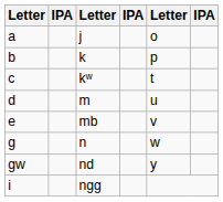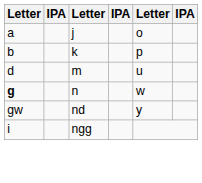 <table class="wikitable">
 <tr>
 <th>Letter</th>
 <th>IPA</th>
 <th>Letter</th>
 <th>IPA</th>
 <th>Letter</th>
 <th>IPA</th>
 </tr>
 <tr>
 <td>a</td>
 <td></td>
 <td>j</td>
 <td></td>
 <td>o</td>
 <td></td>
 </tr>
 <tr>
 <td>b</td>
 <td></td>
 <td>k</td>
 <td></td>
 <td>p</td>
 <td></td>
 </tr>
 <tr>
-<td>c</td>
-<td></td>
-<td>kʷ</td>
-<td></td>
-<td>t</td>
-<td></td>
-</tr>
-<tr>
 <td>d</td>
 <td></td>
 <td>m</td>
 <td></td>
 <td>u</td>
 <td></td>
 </tr>
 <tr>
-<td>e</td>
-<td></td>
-<td>mb</td>
-<td></td>
-<td>v</td>
-<td></td>
-</tr>
-<tr>
-<td>g</td>
+<td><strong>g</strong></td>
 <td></td>
 <td>n</td>
 <td></td>
 <td>w</td>
 <td></td>
 </tr>
 <tr>
 <td>gw</td>
 <td></td>
 <td>nd</td>
 <td></td>
 <td>y</td>
 <td></td>
 </tr>
 <tr>
 <td>i</td>
 <td></td>
 <td>ngg</td>
 <td></td>
 </tr>
 </table>
